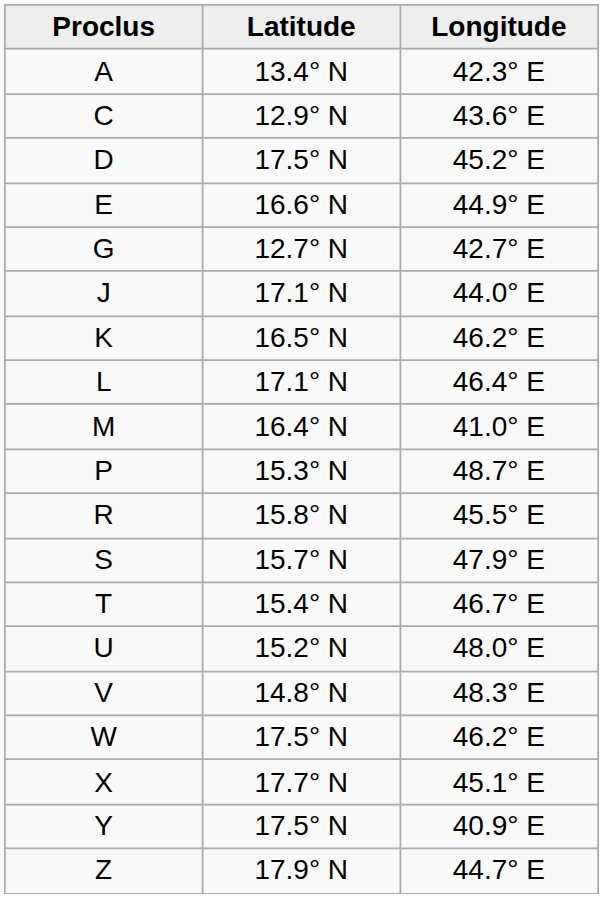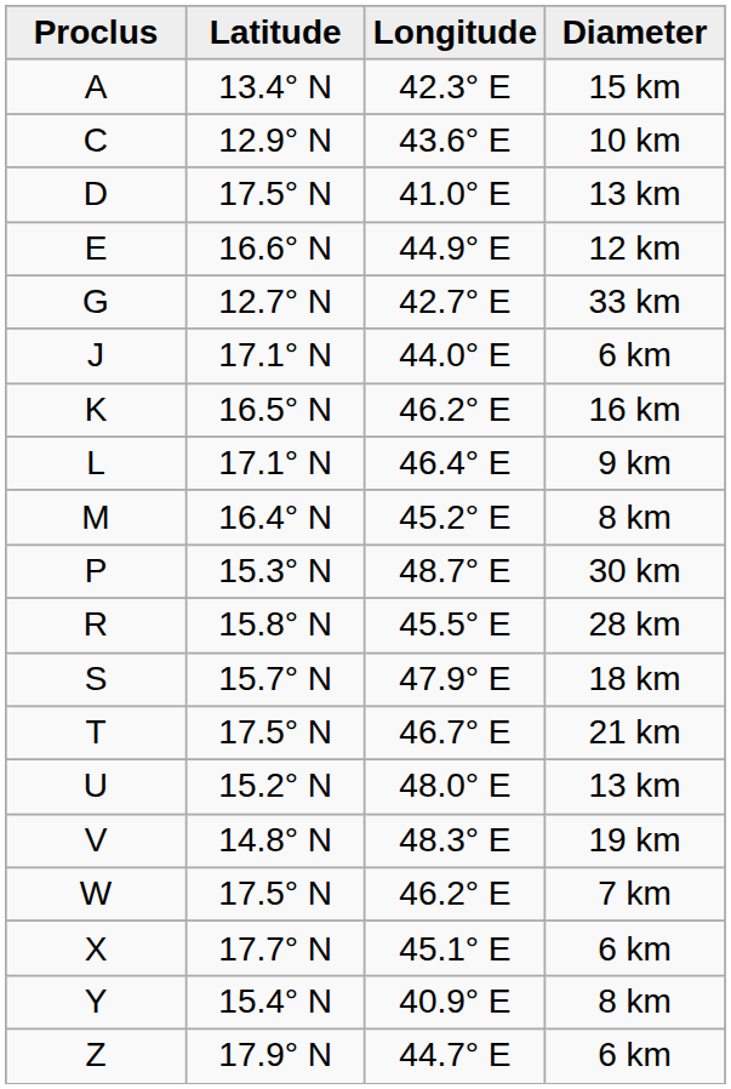 <table class="wikitable">
 <tr>
 <th width="25%" style="background:#eeeeee;">Proclus</th>
 <th width="25%" style="background:#eeeeee;">Latitude</th>
 <th width="25%" style="background:#eeeeee;">Longitude</th>
+<th width="25%" style="background:#eeeeee;">Diameter</th>
 </tr>
 <tr>
 <td align="center">A</td>
 <td align="center">13.4° N</td>
 <td align="center">42.3° E</td>
+<td align="center">15 km</td>
 </tr>
 <tr>
 <td align="center">C</td>
 <td align="center">12.9° N</td>
 <td align="center">43.6° E</td>
+<td align="center">10 km</td>
 </tr>
 <tr>
 <td align="center">D</td>
 <td align="center">17.5° N</td>
-<td align="center">45.2° E</td>
+<td align="center">41.0° E</td>
+<td align="center">13 km</td>
 </tr>
 <tr>
 <td align="center">E</td>
 <td align="center">16.6° N</td>
 <td align="center">44.9° E</td>
+<td align="center">12 km</td>
 </tr>
 <tr>
 <td align="center">G</td>
 <td align="center">12.7° N</td>
 <td align="center">42.7° E</td>
+<td align="center">33 km</td>
 </tr>
 <tr>
 <td align="center">J</td>
 <td align="center">17.1° N</td>
 <td align="center">44.0° E</td>
+<td align="center">6 km</td>
 </tr>
 <tr>
 <td align="center">K</td>
 <td align="center">16.5° N</td>
 <td align="center">46.2° E</td>
+<td align="center">16 km</td>
 </tr>
 <tr>
 <td align="center">L</td>
 <td align="center">17.1° N</td>
 <td align="center">46.4° E</td>
+<td align="center">9 km</td>
 </tr>
 <tr>
 <td align="center">M</td>
 <td align="center">16.4° N</td>
-<td align="center">41.0° E</td>
+<td align="center">45.2° E</td>
+<td align="center">8 km</td>
 </tr>
 <tr>
 <td align="center">P</td>
 <td align="center">15.3° N</td>
 <td align="center">48.7° E</td>
+<td align="center">30 km</td>
 </tr>
 <tr>
 <td align="center">R</td>
 <td align="center">15.8° N</td>
 <td align="center">45.5° E</td>
+<td align="center">28 km</td>
 </tr>
 <tr>
 <td align="center">S</td>
 <td align="center">15.7° N</td>
 <td align="center">47.9° E</td>
+<td align="center">18 km</td>
 </tr>
 <tr>
 <td align="center">T</td>
-<td align="center">15.4° N</td>
+<td align="center">17.5° N</td>
 <td align="center">46.7° E</td>
+<td align="center">21 km</td>
 </tr>
 <tr>
 <td align="center">U</td>
 <td align="center">15.2° N</td>
 <td align="center">48.0° E</td>
+<td align="center">13 km</td>
 </tr>
 <tr>
 <td align="center">V</td>
 <td align="center">14.8° N</td>
 <td align="center">48.3° E</td>
+<td align="center">19 km</td>
 </tr>
 <tr>
 <td align="center">W</td>
 <td align="center">17.5° N</td>
 <td align="center">46.2° E</td>
+<td align="center">7 km</td>
 </tr>
 <tr>
 <td align="center">X</td>
 <td align="center">17.7° N</td>
 <td align="center">45.1° E</td>
+<td align="center">6 km</td>
 </tr>
 <tr>
 <td align="center">Y</td>
-<td align="center">17.5° N</td>
+<td align="center">15.4° N</td>
 <td align="center">40.9° E</td>
+<td align="center">8 km</td>
 </tr>
 <tr>
 <td align="center">Z</td>
 <td align="center">17.9° N</td>
 <td align="center">44.7° E</td>
+<td align="center">6 km</td>
 </tr>
 </table>
